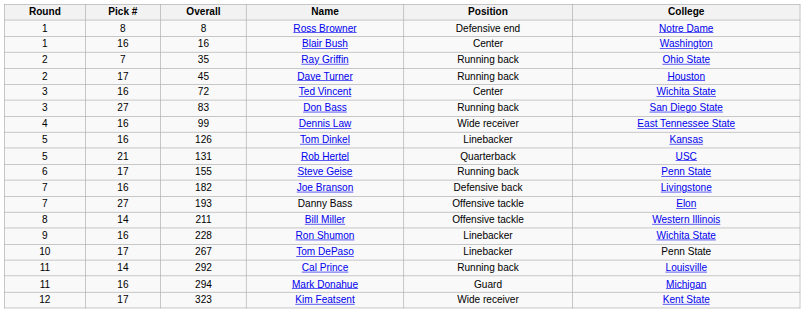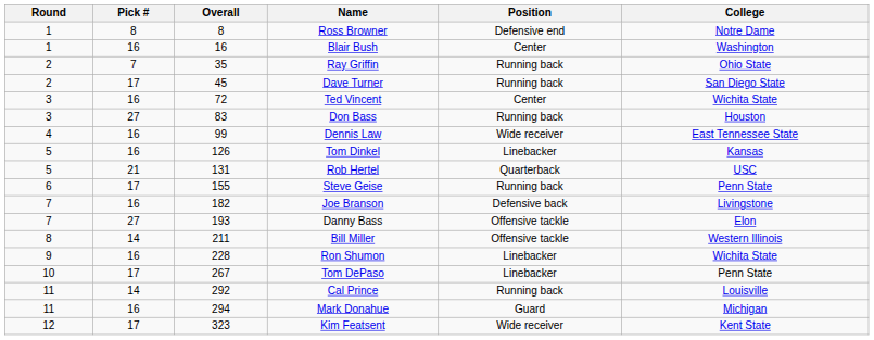 <table class="wikitable sortable sortable" style="width: 100%; text-align:center">
 <tr>
 <th>Round</th>
 <th>Pick #</th>
 <th>Overall</th>
 <th>Name</th>
 <th>Position</th>
 <th>College</th>
 </tr>
 <tr>
 <td>1</td>
 <td>8</td>
 <td>8</td>
 <td><a href='#'>Ross Browner</a></td>
 <td>Defensive end</td>
 <td><a href='#'>Notre Dame</a></td>
 </tr>
 <tr>
 <td>1</td>
 <td>16</td>
 <td>16</td>
 <td><a href='#'>Blair Bush</a></td>
 <td>Center</td>
 <td><a href='#'>Washington</a></td>
 </tr>
 <tr>
 <td>2</td>
 <td>7</td>
 <td>35</td>
 <td><a href='#'>Ray Griffin</a></td>
 <td>Running back</td>
 <td><a href='#'>Ohio State</a></td>
 </tr>
 <tr>
 <td>2</td>
 <td>17</td>
 <td>45</td>
 <td><a href='#'>Dave Turner</a></td>
 <td>Running back</td>
-<td><a href='#'>Houston</a></td>
+<td><a href='#'>San Diego State</a></td>
 </tr>
 <tr>
 <td>3</td>
 <td>16</td>
 <td>72</td>
 <td><a href='#'>Ted Vincent</a></td>
 <td>Center</td>
 <td><a href='#'>Wichita State</a></td>
 </tr>
 <tr>
 <td>3</td>
 <td>27</td>
 <td>83</td>
 <td><a href='#'>Don Bass</a></td>
 <td>Running back</td>
-<td><a href='#'>San Diego State</a></td>
+<td><a href='#'>Houston</a></td>
 </tr>
 <tr>
 <td>4</td>
 <td>16</td>
 <td>99</td>
 <td><a href='#'>Dennis Law</a></td>
 <td>Wide receiver</td>
 <td><a href='#'>East Tennessee State</a></td>
 </tr>
 <tr>
 <td>5</td>
 <td>16</td>
 <td>126</td>
 <td><a href='#'>Tom Dinkel</a></td>
 <td>Linebacker</td>
 <td><a href='#'>Kansas</a></td>
 </tr>
 <tr>
 <td>5</td>
 <td>21</td>
 <td>131</td>
 <td><a href='#'>Rob Hertel</a></td>
 <td>Quarterback</td>
 <td><a href='#'>USC</a></td>
 </tr>
 <tr>
 <td>6</td>
 <td>17</td>
 <td>155</td>
 <td><a href='#'>Steve Geise</a></td>
 <td>Running back</td>
 <td><a href='#'>Penn State</a></td>
 </tr>
 <tr>
 <td>7</td>
 <td>16</td>
 <td>182</td>
 <td><a href='#'>Joe Branson</a></td>
 <td>Defensive back</td>
 <td><a href='#'>Livingstone</a></td>
 </tr>
 <tr>
 <td>7</td>
 <td>27</td>
 <td>193</td>
 <td>Danny Bass</td>
 <td>Offensive tackle</td>
 <td><a href='#'>Elon</a></td>
 </tr>
 <tr>
 <td>8</td>
 <td>14</td>
 <td>211</td>
 <td><a href='#'>Bill Miller</a></td>
 <td>Offensive tackle</td>
 <td><a href='#'>Western Illinois</a></td>
 </tr>
 <tr>
 <td>9</td>
 <td>16</td>
 <td>228</td>
 <td><a href='#'>Ron Shumon</a></td>
 <td>Linebacker</td>
 <td><a href='#'>Wichita State</a></td>
 </tr>
 <tr>
 <td>10</td>
 <td>17</td>
 <td>267</td>
 <td><a href='#'>Tom DePaso</a></td>
 <td>Linebacker</td>
 <td>Penn State</td>
 </tr>
 <tr>
 <td>11</td>
 <td>14</td>
 <td>292</td>
 <td><a href='#'>Cal Prince</a></td>
 <td>Running back</td>
 <td><a href='#'>Louisville</a></td>
 </tr>
 <tr>
 <td>11</td>
 <td>16</td>
 <td>294</td>
 <td><a href='#'>Mark Donahue</a></td>
 <td>Guard</td>
 <td><a href='#'>Michigan</a></td>
 </tr>
 <tr>
 <td>12</td>
 <td>17</td>
 <td>323</td>
 <td><a href='#'>Kim Featsent</a></td>
 <td>Wide receiver</td>
 <td><a href='#'>Kent State</a></td>
 </tr>
 </table>
